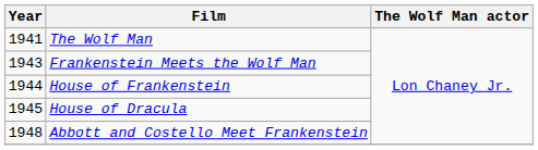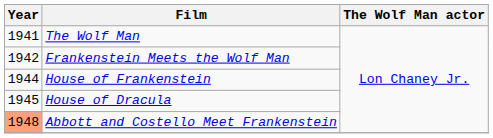 <table class="wikitable sortable">
 <tr style="text-align:center;">
 <th><strong>Year</strong></th>
 <th><strong>Film</strong></th>
 <th><strong>The Wolf Man actor</strong></th>
 </tr>
 <tr>
 <td>1941</td>
 <td><em><a href='#'>The Wolf Man</a></em></td>
 <td rowspan="5" style="text-align:center;"><a href='#'>Lon Chaney Jr.</a></td>
 </tr>
 <tr>
-<td>1943</td>
+<td>1942</td>
 <td><em><a href='#'>Frankenstein Meets the Wolf Man</a></em></td>
 </tr>
 <tr>
 <td>1944</td>
 <td><em><a href='#'>House of Frankenstein</a></em></td>
 </tr>
 <tr>
 <td>1945</td>
 <td><em><a href='#'>House of Dracula</a></em></td>
 </tr>
 <tr>
-<td>1948</td>
+<td style="background: lightsalmon;">1948</td>
 <td><em><a href='#'>Abbott and Costello Meet Frankenstein</a></em></td>
 </tr>
 <tr>
 </tr>
 </table>
